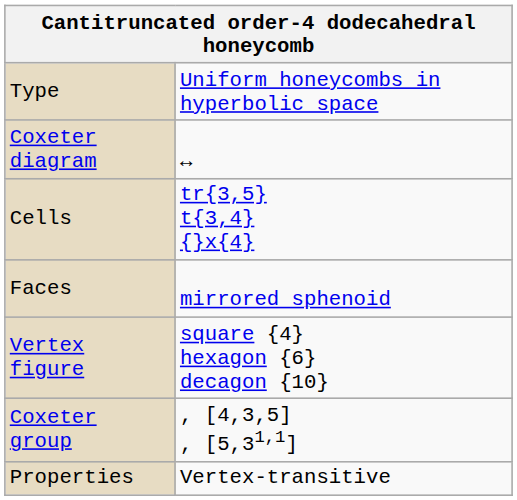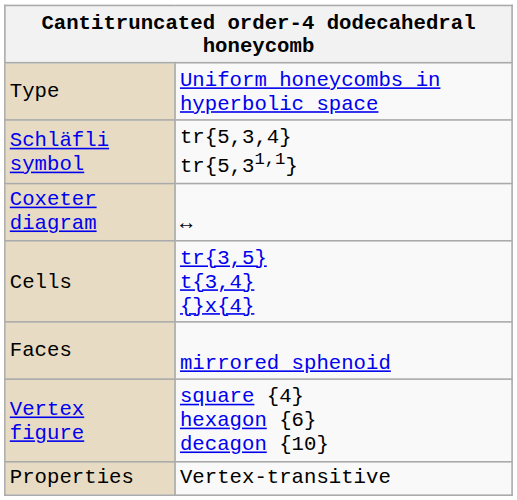 <table class="wikitable" align="right" style="margin-left:10px" width="320">
 <tr>
 <th bgcolor=#e7dcc3 colspan=2>Cantitruncated order-4 dodecahedral honeycomb</th>
 </tr>
 <tr>
 <td bgcolor=#e7dcc3>Type</td>
 <td><a href='#'>Uniform honeycombs in hyperbolic space</a></td>
+</tr>
+<tr>
+<td bgcolor=#e7dcc3><a href='#'>Schläfli symbol</a></td>
+<td>tr{5,3,4}<br>tr{5,3<sup>1,1</sup>}</td>
 </tr>
 <tr>
 <td bgcolor=#e7dcc3><a href='#'>Coxeter diagram</a></td>
 <td><br> ↔ </td>
 </tr>
 <tr>
 <td bgcolor=#e7dcc3>Cells</td>
 <td><a href='#'>tr{3,5}</a> <br><a href='#'>t{3,4}</a> <br><a href='#'>{}x{4}</a> </td>
 </tr>
 <tr>
 <td bgcolor=#e7dcc3>Faces</td>
 <td><br><a href='#'>mirrored sphenoid</a></td>
 </tr>
 <tr>
 <td bgcolor=#e7dcc3><a href='#'>Vertex figure</a></td>
 <td><a href='#'>square</a> {4}<br><a href='#'>hexagon</a> {6}<br><a href='#'>decagon</a> {10}</td>
 </tr>
 <tr>
-<td bgcolor=#e7dcc3><a href='#'>Coxeter group</a></td>
-<td>, [4,3,5]<br>, [5,3<sup>1,1</sup>]</td>
-</tr>
-<tr>
 <td bgcolor=#e7dcc3>Properties</td>
 <td>Vertex-transitive</td>
 </tr>
 </table>
